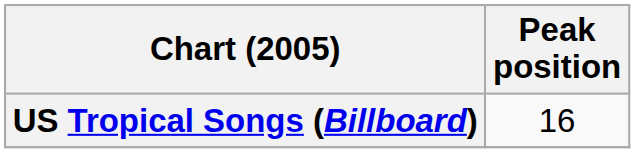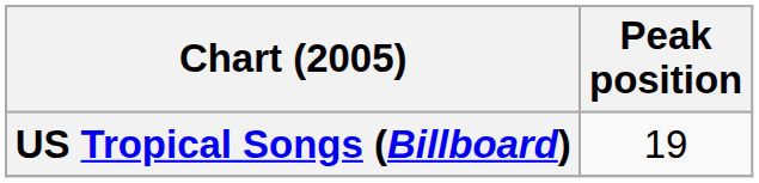 <table class="wikitable plainrowheaders" style="text-align:center;">
 <tr>
 <th scope="col">Chart (2005)</th>
 <th scope="col">Peak<br>position</th>
 </tr>
 <tr>
 <th scope="row">US <a href='#'>Tropical Songs</a> (<em><a href='#'>Billboard</a></em>)</th>
-<td style="text-align:center;">16</td>
+<td style="text-align:center;">19</td>
 </tr>
 <tr>
 </tr>
 </table>
